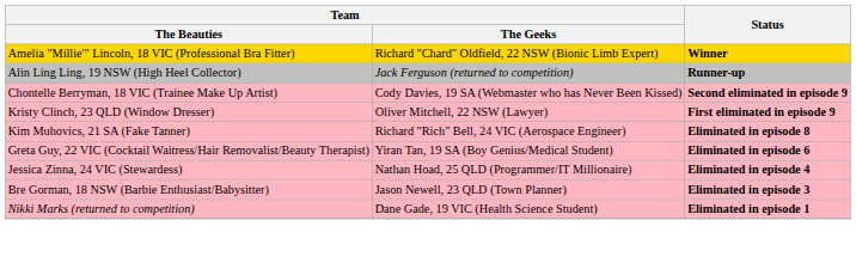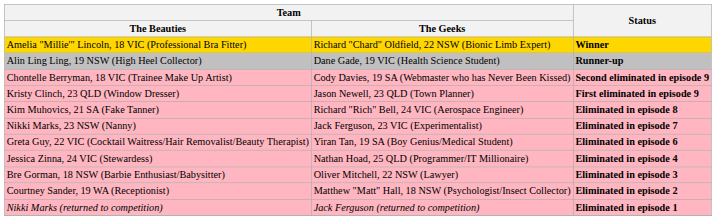 <table class="wikitable">
 <tr>
 <th colspan="2">Team</th>
 <th rowspan="2">Status</th>
 </tr>
 <tr>
 <th>The Beauties</th>
 <th>The Geeks</th>
 </tr>
 <tr style="background:gold;">
 <td>Amelia "Millie'" Lincoln, 18 VIC (Professional Bra Fitter)</td>
 <td>Richard "Chard" Oldfield, 22 NSW (Bionic Limb Expert)</td>
 <td><strong>Winner</strong></td>
 </tr>
 <tr style="background:silver;">
 <td>Alin Ling Ling, 19 NSW (High Heel Collector)</td>
-<td><em>Jack Ferguson (returned to competition)</em></td>
+<td>Dane Gade, 19 VIC (Health Science Student)</td>
 <td><strong>Runner-up</strong></td>
 </tr>
 <tr style="background:lightpink;">
 <td>Chontelle Berryman, 18 VIC (Trainee Make Up Artist)</td>
 <td>Cody Davies, 19 SA (Webmaster who has Never Been Kissed)</td>
 <td><strong>Second eliminated in episode 9</strong></td>
 </tr>
 <tr style="background:lightpink;">
 <td>Kristy Clinch, 23 QLD (Window Dresser)</td>
-<td>Oliver Mitchell, 22 NSW (Lawyer)</td>
+<td>Jason Newell, 23 QLD (Town Planner)</td>
 <td><strong>First eliminated in episode 9</strong></td>
 </tr>
 <tr style="background:lightpink;">
 <td>Kim Muhovics, 21 SA (Fake Tanner)</td>
 <td>Richard "Rich" Bell, 24 VIC (Aerospace Engineer)</td>
 <td><strong>Eliminated in episode 8</strong></td>
+</tr>
+<tr style="background:lightpink;">
+<td>Nikki Marks, 23 NSW (Nanny)</td>
+<td>Jack Ferguson, 23 VIC (Experimentalist)</td>
+<td><strong>Eliminated in episode 7</strong></td>
 </tr>
 <tr style="background:lightpink;">
 <td>Greta Guy, 22 VIC (Cocktail Waitress/Hair Removalist/Beauty Therapist)</td>
 <td>Yiran Tan, 19 SA (Boy Genius/Medical Student)</td>
 <td><strong>Eliminated in episode 6</strong></td>
 </tr>
 <tr style="background:lightpink;">
 <td>Jessica Zinna, 24 VIC (Stewardess)</td>
 <td>Nathan Hoad, 25 QLD (Programmer/IT Millionaire)</td>
 <td><strong>Eliminated in episode 4</strong></td>
 </tr>
 <tr style="background:lightpink;">
 <td>Bre Gorman, 18 NSW (Barbie Enthusiast/Babysitter)</td>
-<td>Jason Newell, 23 QLD (Town Planner)</td>
+<td>Oliver Mitchell, 22 NSW (Lawyer)</td>
 <td><strong>Eliminated in episode 3</strong></td>
 </tr>
 <tr style="background:lightpink;">
+<td>Courtney Sander, 19 WA (Receptionist)</td>
+<td>Matthew "Matt" Hall, 18 NSW (Psychologist/Insect Collector)</td>
+<td><strong>Eliminated in episode 2</strong></td>
+</tr>
+<tr style="background:lightpink;">
 <td><em>Nikki Marks (returned to competition)</em></td>
-<td>Dane Gade, 19 VIC (Health Science Student)</td>
+<td><em>Jack Ferguson (returned to competition)</em></td>
 <td><strong>Eliminated in episode 1</strong></td>
 </tr>
 <tr>
 </tr>
 </table>
